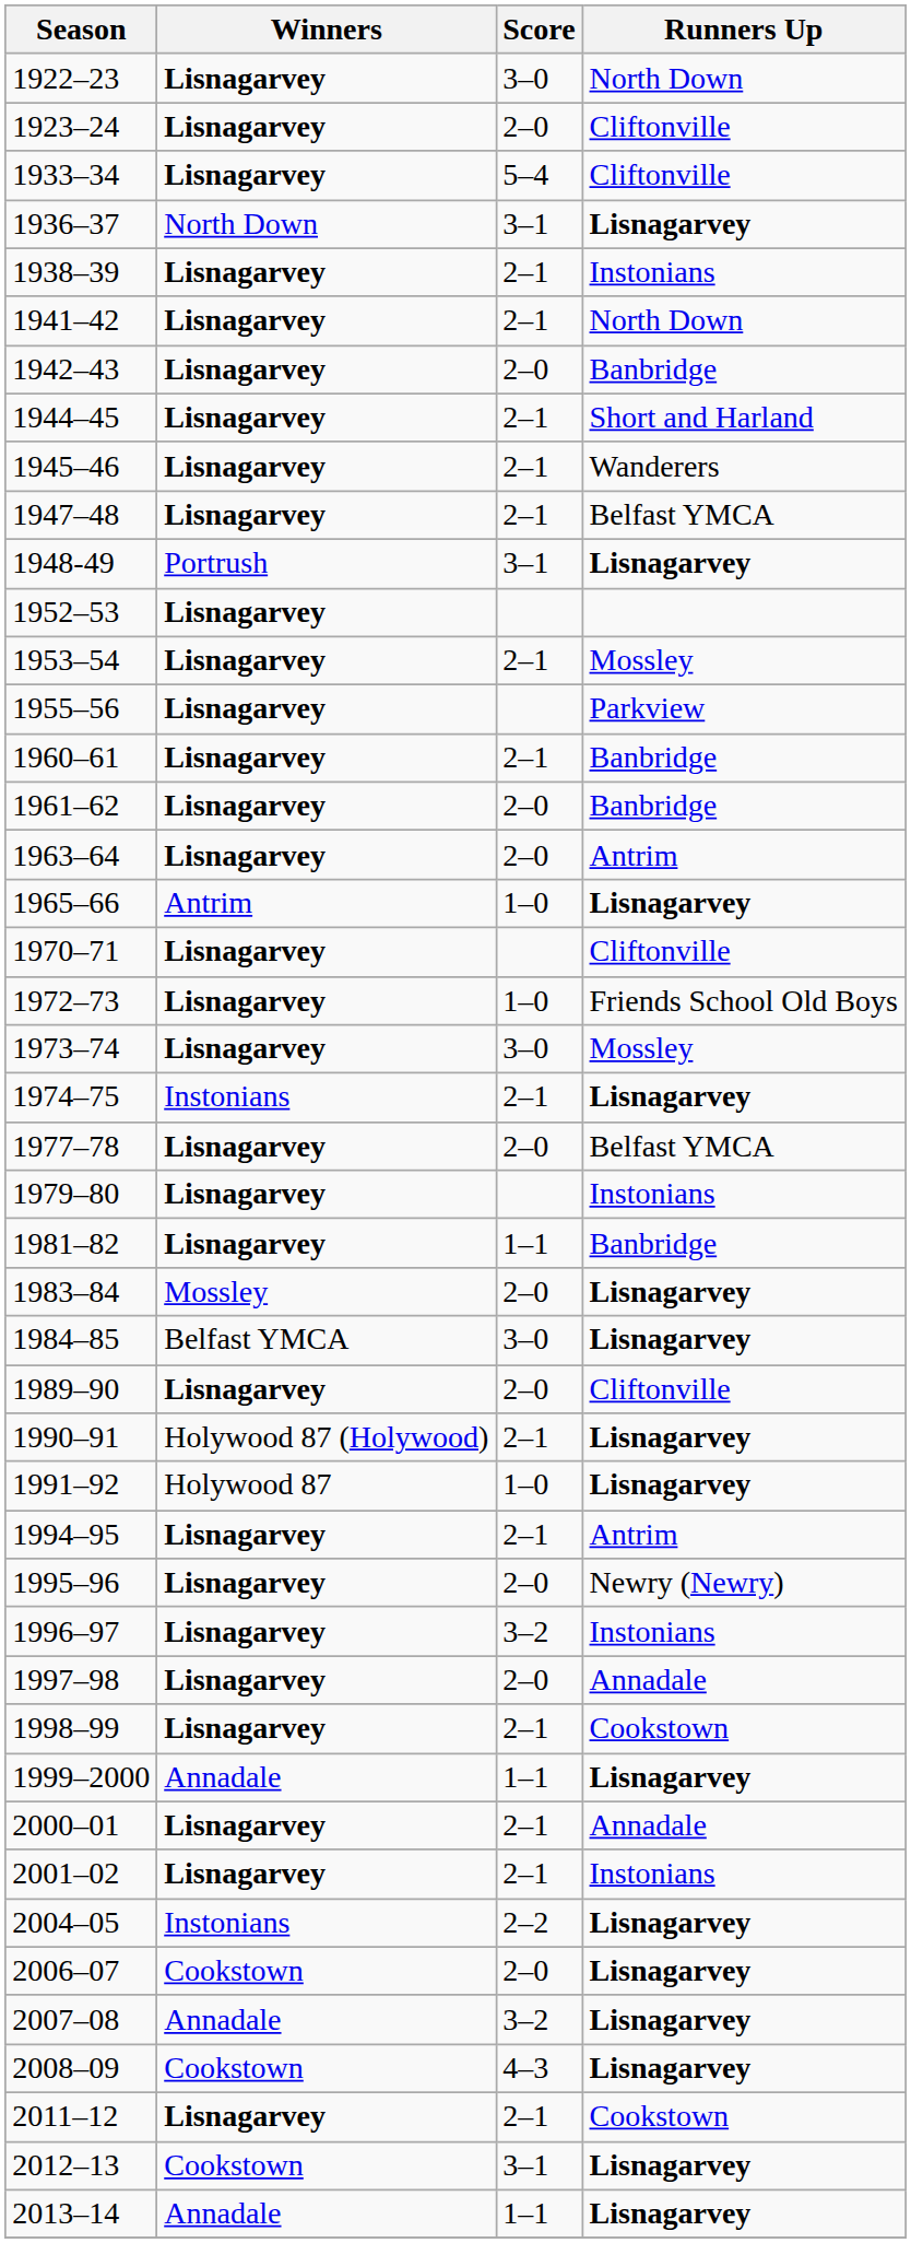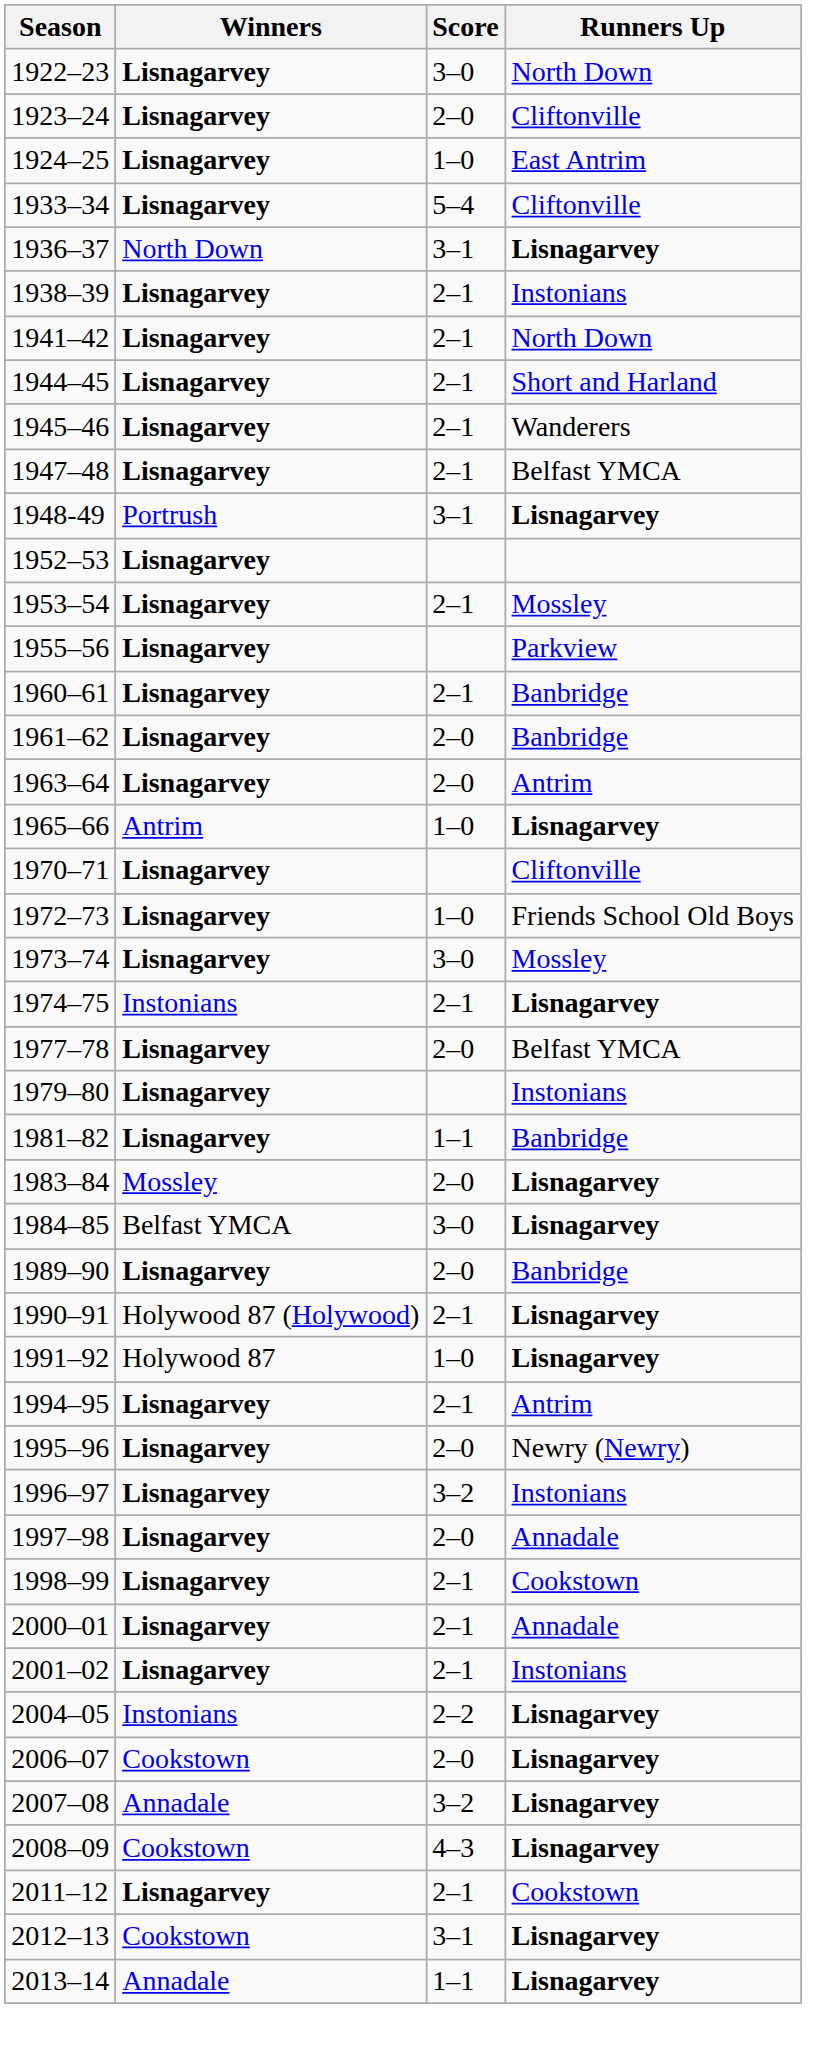 <table class="wikitable collapsible">
 <tr>
 <th>Season</th>
 <th>Winners</th>
 <th>Score</th>
 <th>Runners Up</th>
 </tr>
 <tr>
 <td>1922–23</td>
 <td><strong>Lisnagarvey</strong> </td>
 <td>3–0</td>
 <td><a href='#'>North Down</a></td>
 </tr>
 <tr>
 <td>1923–24</td>
 <td><strong>Lisnagarvey</strong> </td>
 <td>2–0</td>
 <td><a href='#'>Cliftonville</a></td>
+</tr>
+<tr>
+<td>1924–25</td>
+<td><strong>Lisnagarvey</strong> </td>
+<td>1–0</td>
+<td><a href='#'>East Antrim</a></td>
 </tr>
 <tr>
 <td>1933–34</td>
 <td><strong>Lisnagarvey</strong> </td>
 <td>5–4</td>
 <td><a href='#'>Cliftonville</a></td>
 </tr>
 <tr>
 <td>1936–37</td>
 <td><a href='#'>North Down</a></td>
 <td>3–1 </td>
 <td><strong>Lisnagarvey</strong></td>
 </tr>
 <tr>
 <td>1938–39</td>
 <td><strong>Lisnagarvey</strong> </td>
 <td>2–1</td>
 <td><a href='#'>Instonians</a></td>
 </tr>
 <tr>
 <td>1941–42</td>
 <td><strong>Lisnagarvey</strong></td>
 <td>2–1</td>
 <td><a href='#'>North Down</a></td>
-</tr>
-<tr>
-<td>1942–43</td>
-<td><strong>Lisnagarvey</strong></td>
-<td>2–0</td>
-<td><a href='#'>Banbridge</a></td>
 </tr>
 <tr>
 <td>1944–45</td>
 <td><strong>Lisnagarvey</strong></td>
 <td>2–1</td>
 <td><a href='#'>Short and Harland</a></td>
 </tr>
 <tr>
 <td>1945–46</td>
 <td><strong>Lisnagarvey</strong></td>
 <td>2–1</td>
 <td>Wanderers</td>
 </tr>
 <tr>
 <td>1947–48</td>
 <td><strong>Lisnagarvey</strong> </td>
 <td>2–1</td>
 <td>Belfast YMCA</td>
 </tr>
 <tr>
 <td>1948-49</td>
 <td><a href='#'>Portrush</a></td>
 <td>3–1</td>
 <td><strong>Lisnagarvey</strong></td>
 </tr>
 <tr>
 <td>1952–53</td>
 <td><strong>Lisnagarvey</strong></td>
 <td></td>
 <td></td>
 </tr>
 <tr>
 <td>1953–54</td>
 <td><strong>Lisnagarvey</strong> </td>
 <td>2–1 </td>
 <td><a href='#'>Mossley</a></td>
 </tr>
 <tr>
 <td>1955–56</td>
 <td><strong>Lisnagarvey</strong></td>
 <td></td>
 <td><a href='#'>Parkview</a></td>
 </tr>
 <tr>
 <td>1960–61</td>
 <td><strong>Lisnagarvey</strong> </td>
 <td>2–1</td>
 <td><a href='#'>Banbridge</a></td>
 </tr>
 <tr>
 <td>1961–62</td>
 <td><strong>Lisnagarvey</strong> </td>
 <td>2–0</td>
 <td><a href='#'>Banbridge</a></td>
 </tr>
 <tr>
 <td>1963–64</td>
 <td><strong>Lisnagarvey</strong> </td>
 <td>2–0</td>
 <td><a href='#'>Antrim</a></td>
 </tr>
 <tr>
 <td>1965–66</td>
 <td><a href='#'>Antrim</a></td>
 <td>1–0</td>
 <td><strong>Lisnagarvey</strong></td>
 </tr>
 <tr>
 <td>1970–71</td>
 <td><strong>Lisnagarvey</strong> </td>
 <td></td>
 <td><a href='#'>Cliftonville</a></td>
 </tr>
 <tr>
 <td>1972–73</td>
 <td><strong>Lisnagarvey</strong> </td>
 <td>1–0</td>
 <td>Friends School Old Boys</td>
 </tr>
 <tr>
 <td>1973–74</td>
 <td><strong>Lisnagarvey</strong> </td>
 <td>3–0 </td>
 <td><a href='#'>Mossley</a></td>
 </tr>
 <tr>
 <td>1974–75</td>
 <td><a href='#'>Instonians</a></td>
 <td>2–1</td>
 <td><strong>Lisnagarvey</strong></td>
 </tr>
 <tr>
 <td>1977–78</td>
 <td><strong>Lisnagarvey</strong> </td>
 <td>2–0</td>
 <td>Belfast YMCA</td>
 </tr>
 <tr>
 <td>1979–80</td>
 <td><strong>Lisnagarvey</strong> </td>
 <td></td>
 <td><a href='#'>Instonians</a></td>
 </tr>
 <tr>
 <td>1981–82</td>
 <td><strong>Lisnagarvey</strong> </td>
 <td>1–1 </td>
 <td><a href='#'>Banbridge</a></td>
 </tr>
 <tr>
 <td>1983–84</td>
 <td><a href='#'>Mossley</a></td>
 <td>2–0</td>
 <td><strong>Lisnagarvey</strong></td>
 </tr>
 <tr>
 <td>1984–85</td>
 <td>Belfast YMCA </td>
 <td>3–0</td>
 <td><strong>Lisnagarvey</strong></td>
 </tr>
 <tr>
 <td>1989–90</td>
 <td><strong>Lisnagarvey</strong> </td>
 <td>2–0</td>
-<td><a href='#'>Cliftonville</a></td>
+<td><a href='#'>Banbridge</a></td>
 </tr>
 <tr>
 <td>1990–91</td>
 <td>Holywood 87 (<a href='#'>Holywood</a>) </td>
 <td>2–1 </td>
 <td><strong>Lisnagarvey</strong></td>
 </tr>
 <tr>
 <td>1991–92</td>
 <td>Holywood 87 </td>
 <td>1–0</td>
 <td><strong>Lisnagarvey</strong></td>
 </tr>
 <tr>
 <td>1994–95</td>
 <td><strong>Lisnagarvey</strong> </td>
 <td>2–1</td>
 <td><a href='#'>Antrim</a></td>
 </tr>
 <tr>
 <td>1995–96</td>
 <td><strong>Lisnagarvey</strong> </td>
 <td>2–0</td>
 <td>Newry (<a href='#'>Newry</a>)</td>
 </tr>
 <tr>
 <td>1996–97</td>
 <td><strong>Lisnagarvey</strong> </td>
 <td>3–2</td>
 <td><a href='#'>Instonians</a></td>
 </tr>
 <tr>
 <td>1997–98</td>
 <td><strong>Lisnagarvey</strong> </td>
 <td>2–0</td>
 <td><a href='#'>Annadale</a></td>
 </tr>
 <tr>
 <td>1998–99</td>
 <td><strong>Lisnagarvey</strong> </td>
 <td>2–1</td>
 <td><a href='#'>Cookstown</a></td>
-</tr>
-<tr>
-<td>1999–2000</td>
-<td><a href='#'>Annadale</a></td>
-<td>1–1 </td>
-<td><strong>Lisnagarvey</strong></td>
 </tr>
 <tr>
 <td>2000–01</td>
 <td><strong>Lisnagarvey</strong></td>
 <td>2–1</td>
 <td><a href='#'>Annadale</a></td>
 </tr>
 <tr>
 <td>2001–02</td>
 <td><strong>Lisnagarvey</strong></td>
 <td>2–1</td>
 <td><a href='#'>Instonians</a></td>
 </tr>
 <tr>
 <td>2004–05</td>
 <td><a href='#'>Instonians</a></td>
 <td>2–2 </td>
 <td><strong>Lisnagarvey</strong></td>
 </tr>
 <tr>
 <td>2006–07</td>
 <td><a href='#'>Cookstown</a></td>
 <td>2–0</td>
 <td><strong>Lisnagarvey</strong></td>
 </tr>
 <tr>
 <td>2007–08</td>
 <td><a href='#'>Annadale</a></td>
 <td>3–2</td>
 <td><strong>Lisnagarvey</strong></td>
 </tr>
 <tr>
 <td>2008–09</td>
 <td><a href='#'>Cookstown</a></td>
 <td>4–3 </td>
 <td><strong>Lisnagarvey</strong></td>
 </tr>
 <tr>
 <td>2011–12</td>
 <td><strong>Lisnagarvey</strong> </td>
 <td>2–1</td>
 <td><a href='#'>Cookstown</a></td>
 </tr>
 <tr>
 <td>2012–13</td>
 <td><a href='#'>Cookstown</a></td>
 <td>3–1</td>
 <td><strong>Lisnagarvey</strong></td>
 </tr>
 <tr>
 <td>2013–14</td>
 <td><a href='#'>Annadale</a></td>
 <td>1–1 </td>
 <td><strong>Lisnagarvey</strong></td>
 </tr>
 <tr>
 </tr>
 </table>
